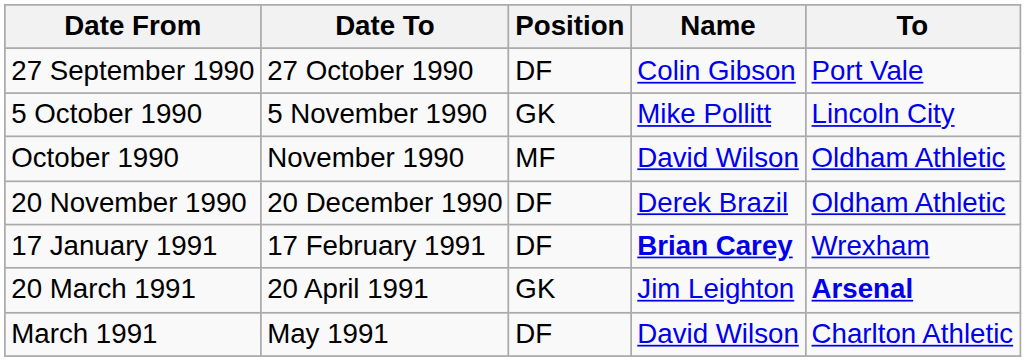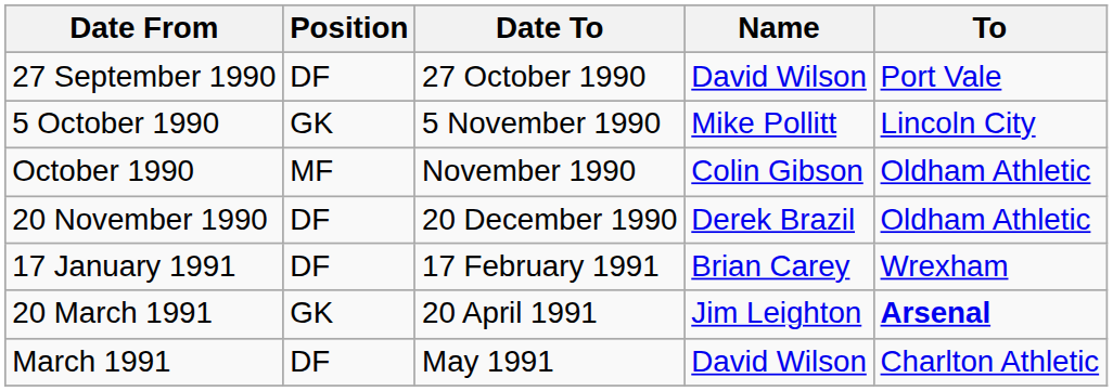 <table class="wikitable">
 <tr>
 <th>Date From</th>
+<th>Position</th>
 <th>Date To</th>
-<th>Position</th>
 <th>Name</th>
 <th>To</th>
 </tr>
 <tr>
 <td>27 September 1990</td>
+<td>DF</td>
 <td>27 October 1990</td>
-<td>DF</td>
-<td> <a href='#'>Colin Gibson</a></td>
+<td> <a href='#'>David Wilson</a></td>
 <td> <a href='#'>Port Vale</a></td>
 </tr>
 <tr>
 <td>5 October 1990</td>
+<td>GK</td>
 <td>5 November 1990</td>
-<td>GK</td>
 <td> <a href='#'>Mike Pollitt</a></td>
 <td> <a href='#'>Lincoln City</a></td>
 </tr>
 <tr>
 <td>October 1990</td>
+<td>MF</td>
 <td>November 1990</td>
-<td>MF</td>
-<td> <a href='#'>David Wilson</a></td>
+<td> <a href='#'>Colin Gibson</a></td>
 <td> <a href='#'>Oldham Athletic</a></td>
 </tr>
 <tr>
 <td>20 November 1990</td>
+<td>DF</td>
 <td>20 December 1990</td>
-<td>DF</td>
 <td> <a href='#'>Derek Brazil</a></td>
 <td> <a href='#'>Oldham Athletic</a></td>
 </tr>
 <tr>
 <td>17 January 1991</td>
+<td>DF</td>
 <td>17 February 1991</td>
-<td>DF</td>
-<td><strong> <a href='#'>Brian Carey</a></strong></td>
+<td> <a href='#'>Brian Carey</a></td>
 <td> <a href='#'>Wrexham</a></td>
 </tr>
 <tr>
 <td>20 March 1991</td>
+<td>GK</td>
 <td>20 April 1991</td>
-<td>GK</td>
 <td> <a href='#'>Jim Leighton</a></td>
 <td><strong> <a href='#'>Arsenal</a></strong></td>
 </tr>
 <tr>
 <td>March 1991</td>
+<td>DF</td>
 <td>May 1991</td>
-<td>DF</td>
 <td> <a href='#'>David Wilson</a></td>
 <td> <a href='#'>Charlton Athletic</a></td>
 </tr>
 </table>
